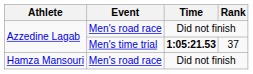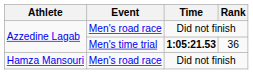 <table class=wikitable style=font-size:90%;text-align:center>
 <tr>
 <th>Athlete</th>
 <th>Event</th>
 <th>Time</th>
 <th>Rank</th>
 </tr>
 <tr>
 <td align=left rowspan=2><a href='#'>Azzedine Lagab</a></td>
 <td align=left><a href='#'>Men's road race</a></td>
 <td colspan=2>Did not finish</td>
 </tr>
 <tr>
 <td align=left><a href='#'>Men's time trial</a></td>
 <td><strong>1:05:21.53</strong></td>
-<td>37</td>
+<td>36</td>
 </tr>
 <tr>
 <td align=left><a href='#'>Hamza Mansouri</a></td>
 <td align=left><a href='#'>Men's road race</a></td>
 <td colspan=2>Did not finish</td>
 </tr>
 </table>
